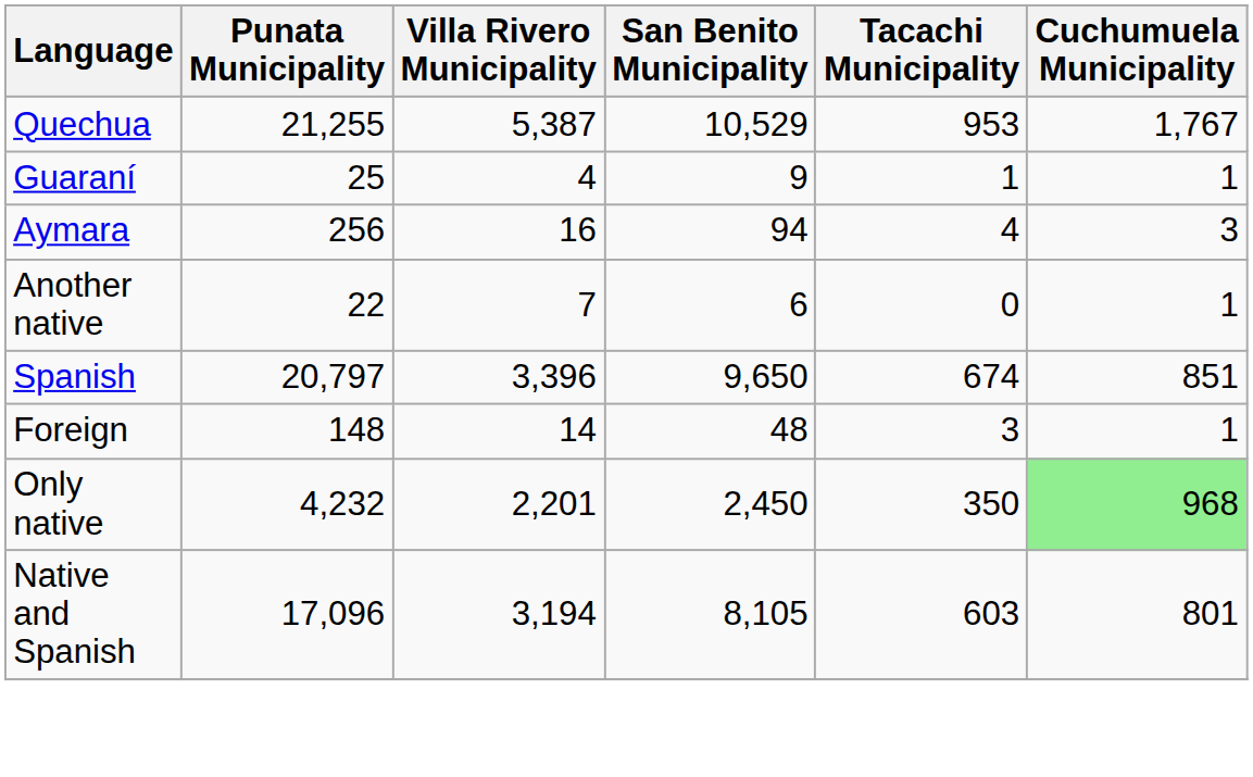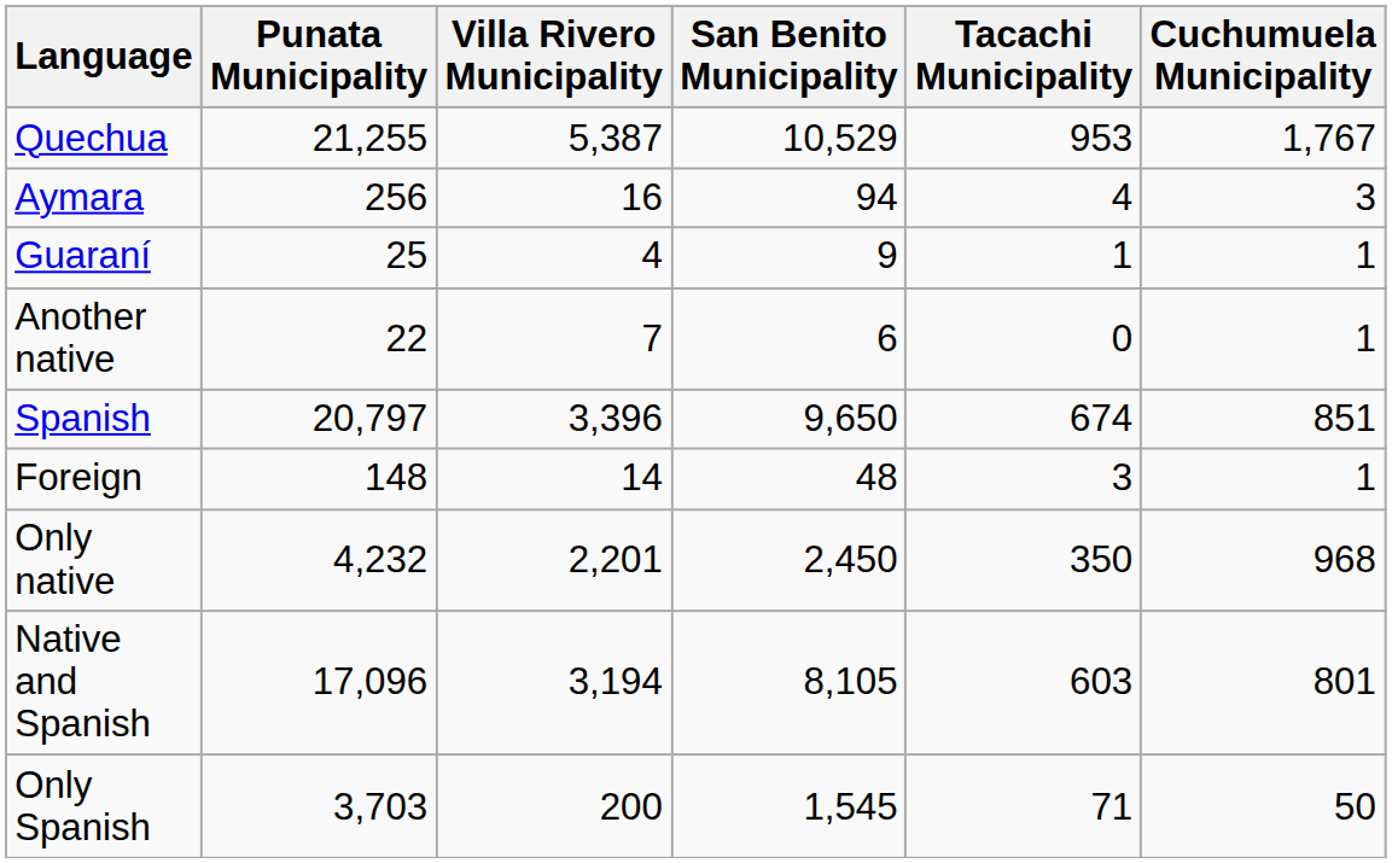 <table class="wikitable" border="1" style="width:45%;" border="1">
 <tr bgcolor=silver>
 <th><strong>Language</strong></th>
 <th><strong>Punata Municipality</strong></th>
 <th><strong>Villa Rivero Municipality</strong></th>
 <th><strong>San Benito Municipality</strong></th>
 <th><strong>Tacachi Municipality</strong></th>
 <th><strong>Cuchumuela Municipality</strong></th>
 </tr>
 <tr>
 <td><a href='#'>Quechua</a></td>
 <td align="right">21,255</td>
 <td align="right">5,387</td>
 <td align="right">10,529</td>
 <td align="right">953</td>
 <td align="right">1,767</td>
 </tr>
 <tr>
+<td><a href='#'>Aymara</a></td>
+<td align="right">256</td>
+<td align="right">16</td>
+<td align="right">94</td>
+<td align="right">4</td>
+<td align="right">3</td>
+</tr>
+<tr>
 <td><a href='#'>Guaraní</a></td>
 <td align="right">25</td>
 <td align="right">4</td>
 <td align="right">9</td>
 <td align="right">1</td>
 <td align="right">1</td>
-</tr>
-<tr>
-<td><a href='#'>Aymara</a></td>
-<td align="right">256</td>
-<td align="right">16</td>
-<td align="right">94</td>
-<td align="right">4</td>
-<td align="right">3</td>
 </tr>
 <tr>
 <td>Another native</td>
 <td align="right">22</td>
 <td align="right">7</td>
 <td align="right">6</td>
 <td align="right">0</td>
 <td align="right">1</td>
 </tr>
 <tr>
 <td><a href='#'>Spanish</a></td>
 <td align="right">20,797</td>
 <td align="right">3,396</td>
 <td align="right">9,650</td>
 <td align="right">674</td>
 <td align="right">851</td>
 </tr>
 <tr>
 <td>Foreign</td>
 <td align="right">148</td>
 <td align="right">14</td>
 <td align="right">48</td>
 <td align="right">3</td>
 <td align="right">1</td>
 </tr>
 <tr>
 <td>Only native</td>
 <td align="right">4,232</td>
 <td align="right">2,201</td>
 <td align="right">2,450</td>
 <td align="right">350</td>
-<td align="right" style="background: lightgreen;">968</td>
+<td align="right">968</td>
 </tr>
 <tr>
 <td>Native and Spanish</td>
 <td align="right">17,096</td>
 <td align="right">3,194</td>
 <td align="right">8,105</td>
 <td align="right">603</td>
 <td align="right">801</td>
 </tr>
 <tr>
+<td>Only Spanish</td>
+<td align="right">3,703</td>
+<td align="right">200</td>
+<td align="right">1,545</td>
+<td align="right">71</td>
+<td align="right">50</td>
+</tr>
+<tr>
 </tr>
 </table>
